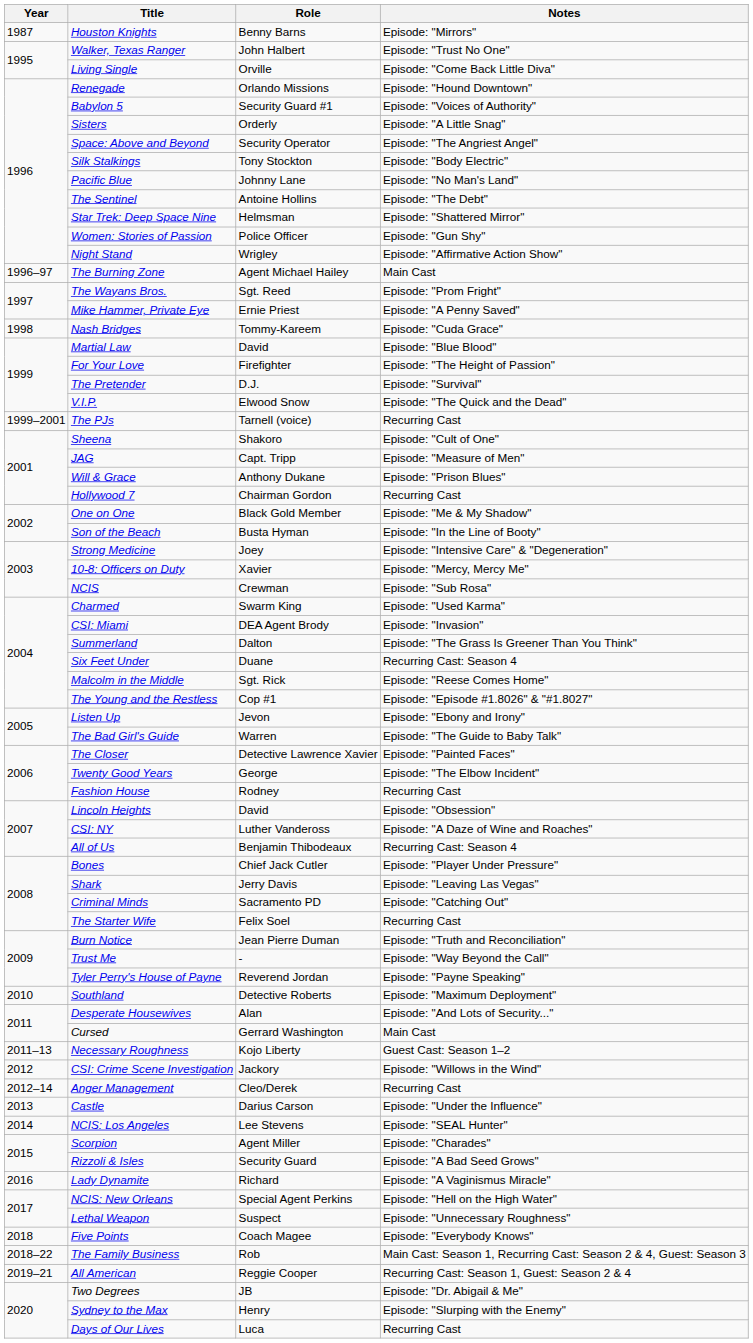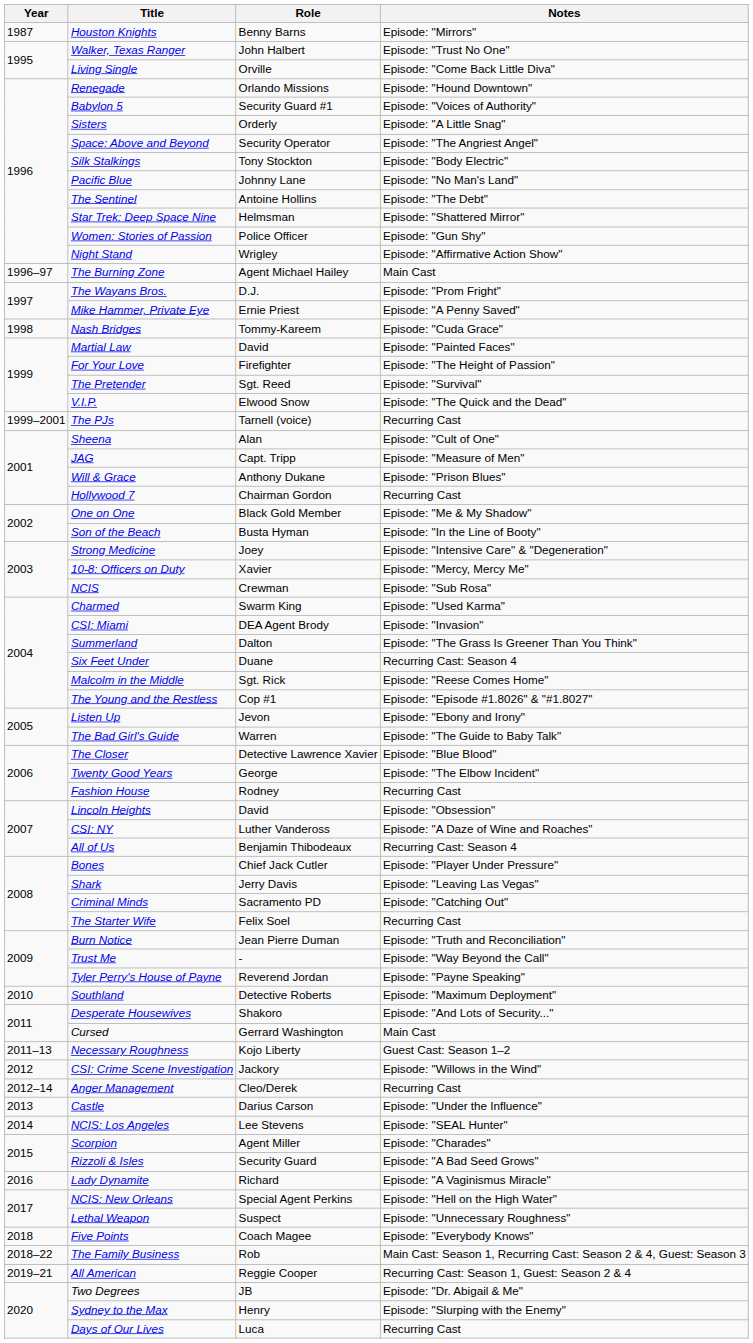 <table class="wikitable sortable">
 <tr>
 <th>Year</th>
 <th>Title</th>
 <th>Role</th>
 <th>Notes</th>
 </tr>
 <tr>
 <td>1987</td>
 <td><em><a href='#'>Houston Knights</a></em></td>
 <td>Benny Barns</td>
 <td>Episode: "Mirrors"</td>
 </tr>
 <tr>
 <td rowspan=2>1995</td>
 <td><em><a href='#'>Walker, Texas Ranger</a></em></td>
 <td>John Halbert</td>
 <td>Episode: "Trust No One"</td>
 </tr>
 <tr>
 <td><em><a href='#'>Living Single</a></em></td>
 <td>Orville</td>
 <td>Episode: "Come Back Little Diva"</td>
 </tr>
 <tr>
 <td rowspan=10>1996</td>
 <td><em><a href='#'>Renegade</a></em></td>
 <td>Orlando Missions</td>
 <td>Episode: "Hound Downtown"</td>
 </tr>
 <tr>
 <td><em><a href='#'>Babylon 5</a></em></td>
 <td>Security Guard #1</td>
 <td>Episode: "Voices of Authority"</td>
 </tr>
 <tr>
 <td><em><a href='#'>Sisters</a></em></td>
 <td>Orderly</td>
 <td>Episode: "A Little Snag"</td>
 </tr>
 <tr>
 <td><em><a href='#'>Space: Above and Beyond</a></em></td>
 <td>Security Operator</td>
 <td>Episode: "The Angriest Angel"</td>
 </tr>
 <tr>
 <td><em><a href='#'>Silk Stalkings</a></em></td>
 <td>Tony Stockton</td>
 <td>Episode: "Body Electric"</td>
 </tr>
 <tr>
 <td><em><a href='#'>Pacific Blue</a></em></td>
 <td>Johnny Lane</td>
 <td>Episode: "No Man's Land"</td>
 </tr>
 <tr>
 <td><em><a href='#'>The Sentinel</a></em></td>
 <td>Antoine Hollins</td>
 <td>Episode: "The Debt"</td>
 </tr>
 <tr>
 <td><em><a href='#'>Star Trek: Deep Space Nine</a></em></td>
 <td>Helmsman</td>
 <td>Episode: "Shattered Mirror"</td>
 </tr>
 <tr>
 <td><em><a href='#'>Women: Stories of Passion</a></em></td>
 <td>Police Officer</td>
 <td>Episode: "Gun Shy"</td>
 </tr>
 <tr>
 <td><em><a href='#'>Night Stand</a></em></td>
 <td>Wrigley</td>
 <td>Episode: "Affirmative Action Show"</td>
 </tr>
 <tr>
 <td>1996–97</td>
 <td><em><a href='#'>The Burning Zone</a></em></td>
 <td>Agent Michael Hailey</td>
 <td>Main Cast</td>
 </tr>
 <tr>
 <td rowspan=2>1997</td>
 <td><em><a href='#'>The Wayans Bros.</a></em></td>
-<td>Sgt. Reed</td>
+<td>D.J.</td>
 <td>Episode: "Prom Fright"</td>
 </tr>
 <tr>
 <td><em><a href='#'>Mike Hammer, Private Eye</a></em></td>
 <td>Ernie Priest</td>
 <td>Episode: "A Penny Saved"</td>
 </tr>
 <tr>
 <td>1998</td>
 <td><em><a href='#'>Nash Bridges</a></em></td>
 <td>Tommy-Kareem</td>
 <td>Episode: "Cuda Grace"</td>
 </tr>
 <tr>
 <td rowspan=4>1999</td>
 <td><em><a href='#'>Martial Law</a></em></td>
 <td>David</td>
-<td>Episode: "Blue Blood"</td>
+<td>Episode: "Painted Faces"</td>
 </tr>
 <tr>
 <td><em><a href='#'>For Your Love</a></em></td>
 <td>Firefighter</td>
 <td>Episode: "The Height of Passion"</td>
 </tr>
 <tr>
 <td><em><a href='#'>The Pretender</a></em></td>
-<td>D.J.</td>
+<td>Sgt. Reed</td>
 <td>Episode: "Survival"</td>
 </tr>
 <tr>
 <td><em><a href='#'>V.I.P.</a></em></td>
 <td>Elwood Snow</td>
 <td>Episode: "The Quick and the Dead"</td>
 </tr>
 <tr>
 <td>1999–2001</td>
 <td><em><a href='#'>The PJs</a></em></td>
 <td>Tarnell (voice)</td>
 <td>Recurring Cast</td>
 </tr>
 <tr>
 <td rowspan=4>2001</td>
 <td><em><a href='#'>Sheena</a></em></td>
-<td>Shakoro</td>
+<td>Alan</td>
 <td>Episode: "Cult of One"</td>
 </tr>
 <tr>
 <td><em><a href='#'>JAG</a></em></td>
 <td>Capt. Tripp</td>
 <td>Episode: "Measure of Men"</td>
 </tr>
 <tr>
 <td><em><a href='#'>Will & Grace</a></em></td>
 <td>Anthony Dukane</td>
 <td>Episode: "Prison Blues"</td>
 </tr>
 <tr>
 <td><em><a href='#'>Hollywood 7</a></em></td>
 <td>Chairman Gordon</td>
 <td>Recurring Cast</td>
 </tr>
 <tr>
 <td rowspan=2>2002</td>
 <td><em><a href='#'>One on One</a></em></td>
 <td>Black Gold Member</td>
 <td>Episode: "Me & My Shadow"</td>
 </tr>
 <tr>
 <td><em><a href='#'>Son of the Beach</a></em></td>
 <td>Busta Hyman</td>
 <td>Episode: "In the Line of Booty"</td>
 </tr>
 <tr>
 <td rowspan=3>2003</td>
 <td><em><a href='#'>Strong Medicine</a></em></td>
 <td>Joey</td>
 <td>Episode: "Intensive Care" & "Degeneration"</td>
 </tr>
 <tr>
 <td><em><a href='#'>10-8: Officers on Duty</a></em></td>
 <td>Xavier</td>
 <td>Episode: "Mercy, Mercy Me"</td>
 </tr>
 <tr>
 <td><em><a href='#'>NCIS</a></em></td>
 <td>Crewman</td>
 <td>Episode: "Sub Rosa"</td>
 </tr>
 <tr>
 <td rowspan=6>2004</td>
 <td><em><a href='#'>Charmed</a></em></td>
 <td>Swarm King</td>
 <td>Episode: "Used Karma"</td>
 </tr>
 <tr>
 <td><em><a href='#'>CSI: Miami</a></em></td>
 <td>DEA Agent Brody</td>
 <td>Episode: "Invasion"</td>
 </tr>
 <tr>
 <td><em><a href='#'>Summerland</a></em></td>
 <td>Dalton</td>
 <td>Episode: "The Grass Is Greener Than You Think"</td>
 </tr>
 <tr>
 <td><em><a href='#'>Six Feet Under</a></em></td>
 <td>Duane</td>
 <td>Recurring Cast: Season 4</td>
 </tr>
 <tr>
 <td><em><a href='#'>Malcolm in the Middle</a></em></td>
 <td>Sgt. Rick</td>
 <td>Episode: "Reese Comes Home"</td>
 </tr>
 <tr>
 <td><em><a href='#'>The Young and the Restless</a></em></td>
 <td>Cop #1</td>
 <td>Episode: "Episode #1.8026" & "#1.8027"</td>
 </tr>
 <tr>
 <td rowspan=2>2005</td>
 <td><em><a href='#'>Listen Up</a></em></td>
 <td>Jevon</td>
 <td>Episode: "Ebony and Irony"</td>
 </tr>
 <tr>
 <td><em><a href='#'>The Bad Girl's Guide</a></em></td>
 <td>Warren</td>
 <td>Episode: "The Guide to Baby Talk"</td>
 </tr>
 <tr>
 <td rowspan=3>2006</td>
 <td><em><a href='#'>The Closer</a></em></td>
 <td>Detective Lawrence Xavier</td>
-<td>Episode: "Painted Faces"</td>
+<td>Episode: "Blue Blood"</td>
 </tr>
 <tr>
 <td><em><a href='#'>Twenty Good Years</a></em></td>
 <td>George</td>
 <td>Episode: "The Elbow Incident"</td>
 </tr>
 <tr>
 <td><em><a href='#'>Fashion House</a></em></td>
 <td>Rodney</td>
 <td>Recurring Cast</td>
 </tr>
 <tr>
 <td rowspan=3>2007</td>
 <td><em><a href='#'>Lincoln Heights</a></em></td>
 <td>David</td>
 <td>Episode: "Obsession"</td>
 </tr>
 <tr>
 <td><em><a href='#'>CSI: NY</a></em></td>
 <td>Luther Vandeross</td>
 <td>Episode: "A Daze of Wine and Roaches"</td>
 </tr>
 <tr>
 <td><em><a href='#'>All of Us</a></em></td>
 <td>Benjamin Thibodeaux</td>
 <td>Recurring Cast: Season 4</td>
 </tr>
 <tr>
 <td rowspan=4>2008</td>
 <td><em><a href='#'>Bones</a></em></td>
 <td>Chief Jack Cutler</td>
 <td>Episode: "Player Under Pressure"</td>
 </tr>
 <tr>
 <td><em><a href='#'>Shark</a></em></td>
 <td>Jerry Davis</td>
 <td>Episode: "Leaving Las Vegas"</td>
 </tr>
 <tr>
 <td><em><a href='#'>Criminal Minds</a></em></td>
 <td>Sacramento PD</td>
 <td>Episode: "Catching Out"</td>
 </tr>
 <tr>
 <td><em><a href='#'>The Starter Wife</a></em></td>
 <td>Felix Soel</td>
 <td>Recurring Cast</td>
 </tr>
 <tr>
 <td rowspan=3>2009</td>
 <td><em><a href='#'>Burn Notice</a></em></td>
 <td>Jean Pierre Duman</td>
 <td>Episode: "Truth and Reconciliation"</td>
 </tr>
 <tr>
 <td><em><a href='#'>Trust Me</a></em></td>
 <td>-</td>
 <td>Episode: "Way Beyond the Call"</td>
 </tr>
 <tr>
 <td><em><a href='#'>Tyler Perry's House of Payne</a></em></td>
 <td>Reverend Jordan</td>
 <td>Episode: "Payne Speaking"</td>
 </tr>
 <tr>
 <td>2010</td>
 <td><em><a href='#'>Southland</a></em></td>
 <td>Detective Roberts</td>
 <td>Episode: "Maximum Deployment"</td>
 </tr>
 <tr>
 <td rowspan=2>2011</td>
 <td><em><a href='#'>Desperate Housewives</a></em></td>
-<td>Alan</td>
+<td>Shakoro</td>
 <td>Episode: "And Lots of Security..."</td>
 </tr>
 <tr>
 <td><em>Cursed</em></td>
 <td>Gerrard Washington</td>
 <td>Main Cast</td>
 </tr>
 <tr>
 <td>2011–13</td>
 <td><em><a href='#'>Necessary Roughness</a></em></td>
 <td>Kojo Liberty</td>
 <td>Guest Cast: Season 1–2</td>
 </tr>
 <tr>
 <td>2012</td>
 <td><em><a href='#'>CSI: Crime Scene Investigation</a></em></td>
 <td>Jackory</td>
 <td>Episode: "Willows in the Wind"</td>
 </tr>
 <tr>
 <td>2012–14</td>
 <td><em><a href='#'>Anger Management</a></em></td>
 <td>Cleo/Derek</td>
 <td>Recurring Cast</td>
 </tr>
 <tr>
 <td>2013</td>
 <td><em><a href='#'>Castle</a></em></td>
 <td>Darius Carson</td>
 <td>Episode: "Under the Influence"</td>
 </tr>
 <tr>
 <td>2014</td>
 <td><em><a href='#'>NCIS: Los Angeles</a></em></td>
 <td>Lee Stevens</td>
 <td>Episode: "SEAL Hunter"</td>
 </tr>
 <tr>
 <td rowspan=2>2015</td>
 <td><em><a href='#'>Scorpion</a></em></td>
 <td>Agent Miller</td>
 <td>Episode: "Charades"</td>
 </tr>
 <tr>
 <td><em><a href='#'>Rizzoli & Isles</a></em></td>
 <td>Security Guard</td>
 <td>Episode: "A Bad Seed Grows"</td>
 </tr>
 <tr>
 <td>2016</td>
 <td><em><a href='#'>Lady Dynamite</a></em></td>
 <td>Richard</td>
 <td>Episode: "A Vaginismus Miracle"</td>
 </tr>
 <tr>
 <td rowspan=2>2017</td>
 <td><em><a href='#'>NCIS: New Orleans</a></em></td>
 <td>Special Agent Perkins</td>
 <td>Episode: "Hell on the High Water"</td>
 </tr>
 <tr>
 <td><em><a href='#'>Lethal Weapon</a></em></td>
 <td>Suspect</td>
 <td>Episode: "Unnecessary Roughness"</td>
 </tr>
 <tr>
 <td>2018</td>
 <td><em><a href='#'>Five Points</a></em></td>
 <td>Coach Magee</td>
 <td>Episode: "Everybody Knows"</td>
 </tr>
 <tr>
 <td>2018–22</td>
 <td><em><a href='#'>The Family Business</a></em></td>
 <td>Rob</td>
 <td>Main Cast: Season 1, Recurring Cast: Season 2 & 4, Guest: Season 3</td>
 </tr>
 <tr>
 <td>2019–21</td>
 <td><em><a href='#'>All American</a></em></td>
 <td>Reggie Cooper</td>
 <td>Recurring Cast: Season 1, Guest: Season 2 & 4</td>
 </tr>
 <tr>
 <td rowspan=3>2020</td>
 <td><em>Two Degrees</em></td>
 <td>JB</td>
 <td>Episode: "Dr. Abigail & Me"</td>
 </tr>
 <tr>
 <td><em><a href='#'>Sydney to the Max</a></em></td>
 <td>Henry</td>
 <td>Episode: "Slurping with the Enemy"</td>
 </tr>
 <tr>
 <td><em><a href='#'>Days of Our Lives</a></em></td>
 <td>Luca</td>
 <td>Recurring Cast</td>
 </tr>
 </table>
